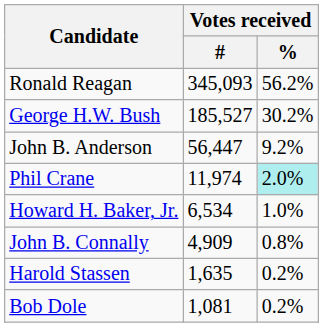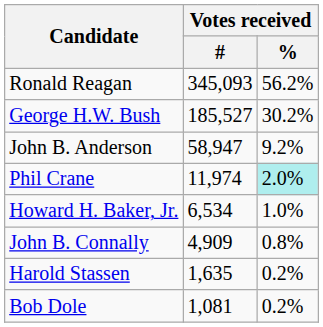 <table class="wikitable">
 <tr>
 <th rowspan="2">Candidate</th>
 <th colspan="2">Votes received</th>
 </tr>
 <tr>
 <th>#</th>
 <th>%</th>
 </tr>
 <tr>
 <td>Ronald Reagan</td>
 <td>345,093</td>
 <td>56.2%</td>
 </tr>
 <tr>
 <td><a href='#'>George H.W. Bush</a></td>
 <td>185,527</td>
 <td>30.2%</td>
 </tr>
 <tr>
 <td>John B. Anderson</td>
-<td>56,447</td>
+<td>58,947</td>
 <td>9.2%</td>
 </tr>
 <tr>
 <td><a href='#'>Phil Crane</a></td>
 <td>11,974</td>
 <td style="background: paleturquoise;">2.0%</td>
 </tr>
 <tr>
 <td><a href='#'>Howard H. Baker, Jr.</a></td>
 <td>6,534</td>
 <td>1.0%</td>
 </tr>
 <tr>
 <td><a href='#'>John B. Connally</a></td>
 <td>4,909</td>
 <td>0.8%</td>
 </tr>
 <tr>
 <td><a href='#'>Harold Stassen</a></td>
 <td>1,635</td>
 <td>0.2%</td>
 </tr>
 <tr>
 <td><a href='#'>Bob Dole</a></td>
 <td>1,081</td>
 <td>0.2%</td>
 </tr>
 </table>
